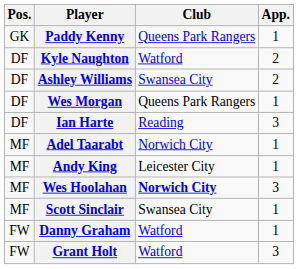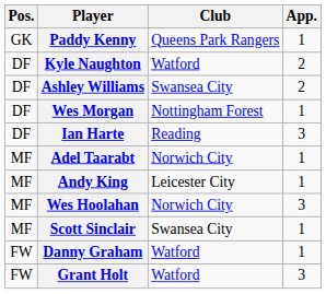 <table class="wikitable plainrowheaders" style="text-align: left">
 <tr>
 <th scope=col>Pos.</th>
 <th scope=col>Player</th>
 <th scope=col>Club</th>
 <th scope=col>App.</th>
 </tr>
 <tr>
 <td style=text-align:center>GK</td>
 <th scope=row><a href='#'>Paddy Kenny</a></th>
 <td><a href='#'>Queens Park Rangers</a></td>
 <td style=text-align:center>1</td>
 </tr>
 <tr>
 <td style=text-align:center>DF</td>
 <th scope=row><a href='#'>Kyle Naughton</a> </th>
 <td><a href='#'>Watford</a></td>
 <td style=text-align:center>2</td>
 </tr>
 <tr>
 <td style=text-align:center>DF</td>
 <th scope=row><a href='#'>Ashley Williams</a> </th>
 <td><a href='#'>Swansea City</a></td>
 <td style=text-align:center>2</td>
 </tr>
 <tr>
 <td style=text-align:center>DF</td>
 <th scope=row><a href='#'>Wes Morgan</a></th>
-<td>Queens Park Rangers</td>
+<td><a href='#'>Nottingham Forest</a></td>
 <td style=text-align:center>1</td>
 </tr>
 <tr>
 <td style=text-align:center>DF</td>
 <th scope=row><a href='#'>Ian Harte</a></th>
 <td><a href='#'>Reading</a></td>
 <td style=text-align:center>3</td>
 </tr>
 <tr>
 <td style=text-align:center>MF</td>
 <th scope=row><a href='#'>Adel Taarabt</a></th>
 <td><a href='#'>Norwich City</a></td>
 <td style=text-align:center>1</td>
 </tr>
 <tr>
 <td style=text-align:center>MF</td>
 <th scope=row><a href='#'>Andy King</a></th>
 <td>Leicester City</td>
 <td style=text-align:center>1</td>
 </tr>
 <tr>
 <td style=text-align:center>MF</td>
 <th scope=row><a href='#'>Wes Hoolahan</a></th>
-<td><strong><a href='#'>Norwich City</a></strong></td>
+<td><a href='#'>Norwich City</a></td>
 <td style=text-align:center>3</td>
 </tr>
 <tr>
 <td style=text-align:center>MF</td>
 <th scope=row><a href='#'>Scott Sinclair</a></th>
 <td>Swansea City</td>
 <td style=text-align:center>1</td>
 </tr>
 <tr>
 <td style=text-align:center>FW</td>
 <th scope=row><a href='#'>Danny Graham</a></th>
 <td><a href='#'>Watford</a></td>
 <td style=text-align:center>1</td>
 </tr>
 <tr>
 <td style=text-align:center>FW</td>
 <th scope=row><a href='#'>Grant Holt</a></th>
 <td><a href='#'>Watford</a></td>
 <td style=text-align:center>3</td>
 </tr>
 </table>
